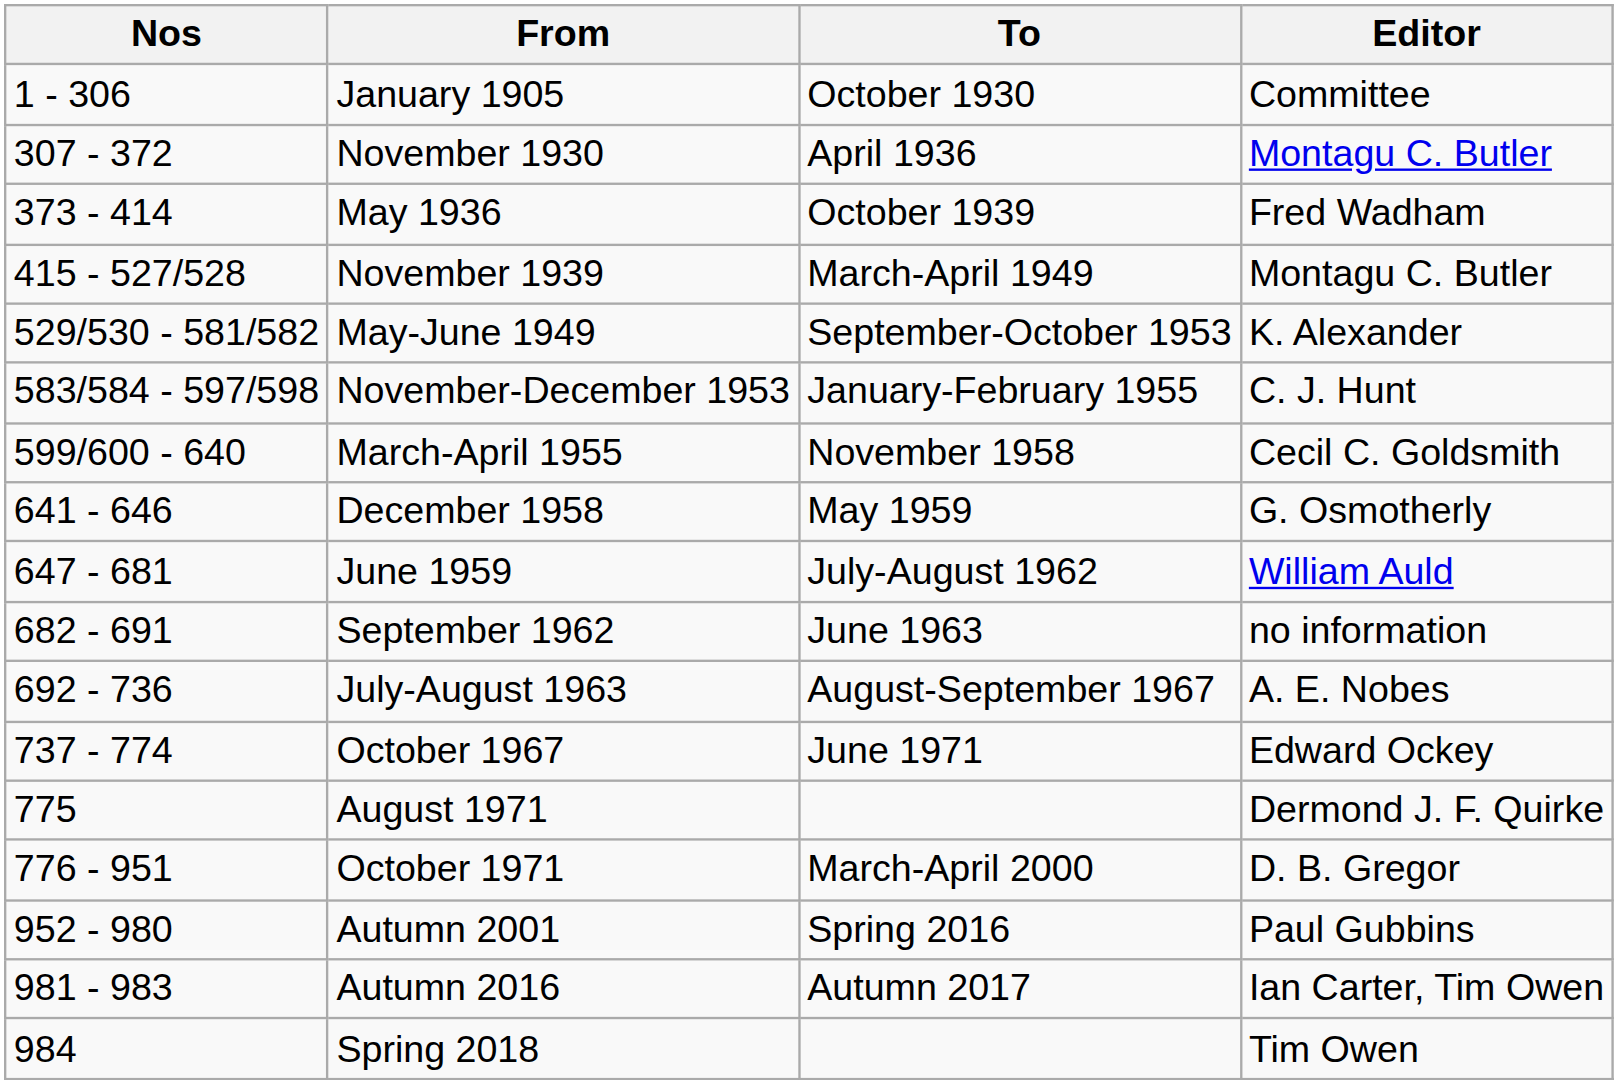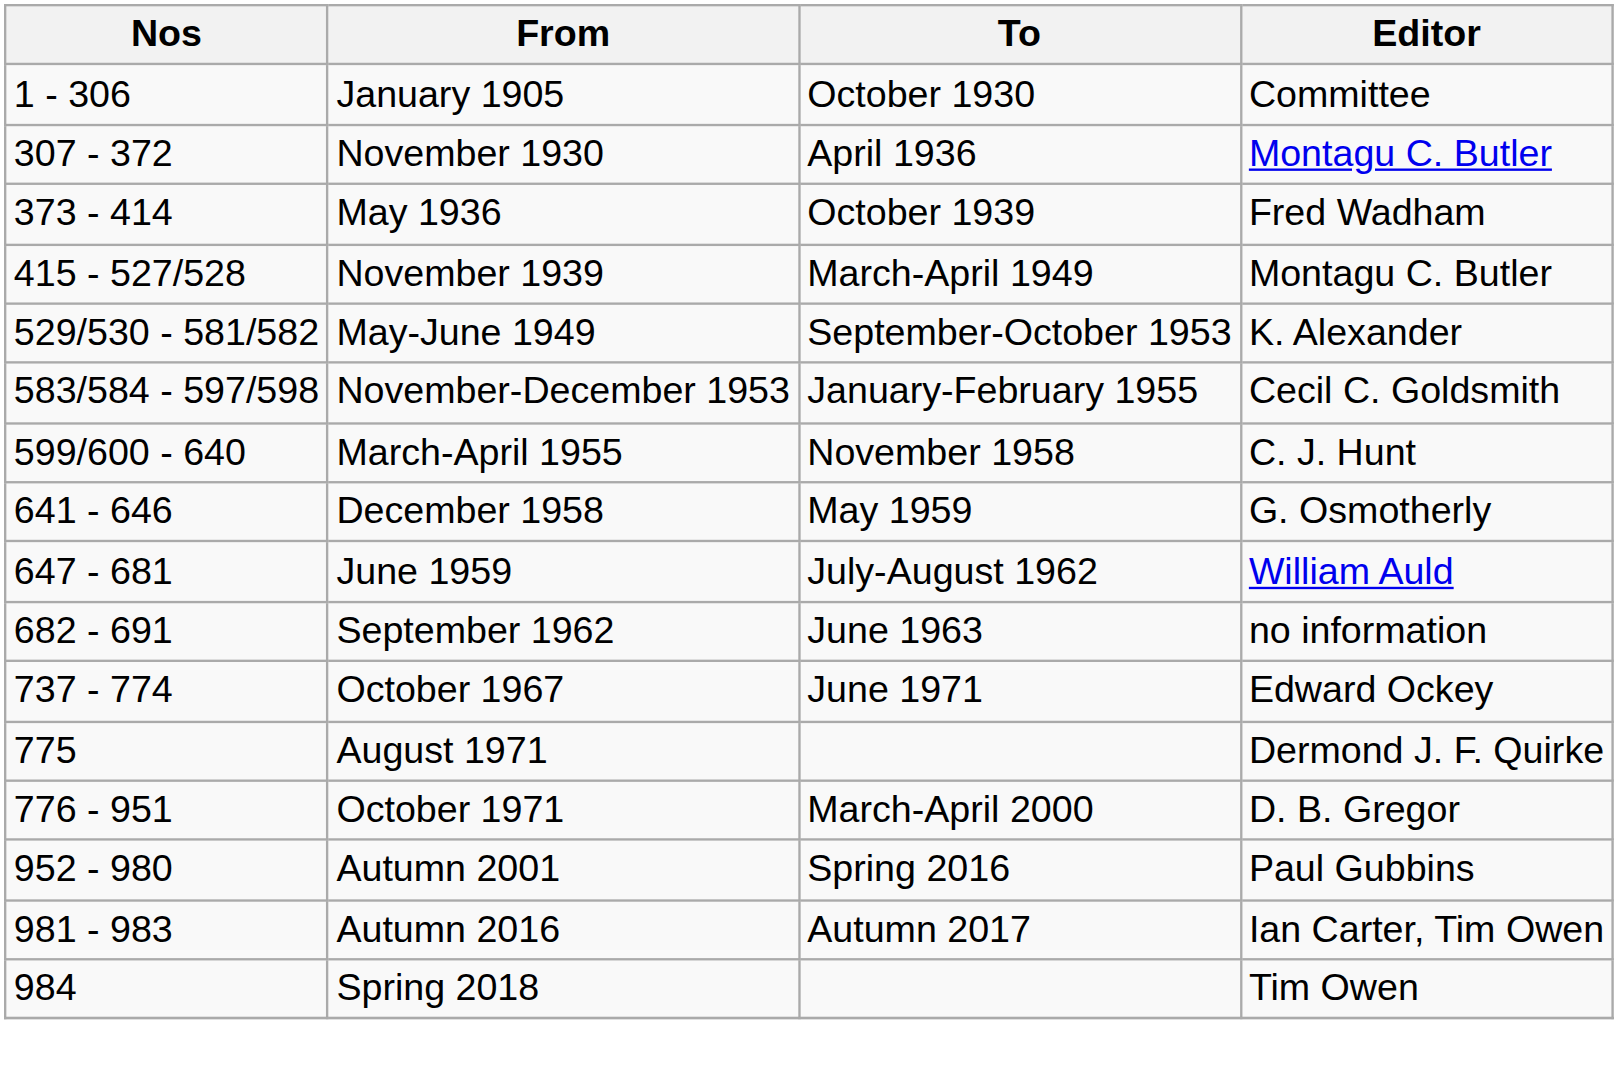 <table class="wikitable">
 <tr>
 <th>Nos</th>
 <th>From</th>
 <th>To</th>
 <th>Editor</th>
 </tr>
 <tr>
 <td>1 - 306</td>
 <td>January 1905</td>
 <td>October 1930</td>
 <td>Committee</td>
 </tr>
 <tr>
 <td>307 - 372</td>
 <td>November 1930</td>
 <td>April 1936</td>
 <td><a href='#'>Montagu C. Butler</a></td>
 </tr>
 <tr>
 <td>373 - 414</td>
 <td>May 1936</td>
 <td>October 1939</td>
 <td>Fred Wadham</td>
 </tr>
 <tr>
 <td>415 - 527/528</td>
 <td>November 1939</td>
 <td>March-April 1949</td>
 <td>Montagu C. Butler</td>
 </tr>
 <tr>
 <td>529/530 - 581/582</td>
 <td>May-June 1949</td>
 <td>September-October 1953</td>
 <td>K. Alexander</td>
 </tr>
 <tr>
 <td>583/584 - 597/598</td>
 <td>November-December 1953</td>
 <td>January-February 1955</td>
-<td>C. J. Hunt</td>
+<td>Cecil C. Goldsmith</td>
 </tr>
 <tr>
 <td>599/600 - 640</td>
 <td>March-April 1955</td>
 <td>November 1958</td>
-<td>Cecil C. Goldsmith</td>
+<td>C. J. Hunt</td>
 </tr>
 <tr>
 <td>641 - 646</td>
 <td>December 1958</td>
 <td>May 1959</td>
 <td>G. Osmotherly</td>
 </tr>
 <tr>
 <td>647 - 681</td>
 <td>June 1959</td>
 <td>July-August 1962</td>
 <td><a href='#'>William Auld</a></td>
 </tr>
 <tr>
 <td>682 - 691</td>
 <td>September 1962</td>
 <td>June 1963</td>
 <td>no information</td>
-</tr>
-<tr>
-<td>692 - 736</td>
-<td>July-August 1963</td>
-<td>August-September 1967</td>
-<td>A. E. Nobes</td>
 </tr>
 <tr>
 <td>737 - 774</td>
 <td>October 1967</td>
 <td>June 1971</td>
 <td>Edward Ockey</td>
 </tr>
 <tr>
 <td>775</td>
 <td>August 1971</td>
 <td></td>
 <td>Dermond J. F. Quirke</td>
 </tr>
 <tr>
 <td>776 - 951</td>
 <td>October 1971</td>
 <td>March-April 2000</td>
 <td>D. B. Gregor</td>
 </tr>
 <tr>
 <td>952 - 980</td>
 <td>Autumn 2001</td>
 <td>Spring 2016</td>
 <td>Paul Gubbins</td>
 </tr>
 <tr>
 <td>981 - 983</td>
 <td>Autumn 2016</td>
 <td>Autumn 2017</td>
 <td>Ian Carter, Tim Owen</td>
 </tr>
 <tr>
 <td>984</td>
 <td>Spring 2018</td>
 <td></td>
 <td>Tim Owen</td>
 </tr>
 <tr>
 </tr>
 </table>
